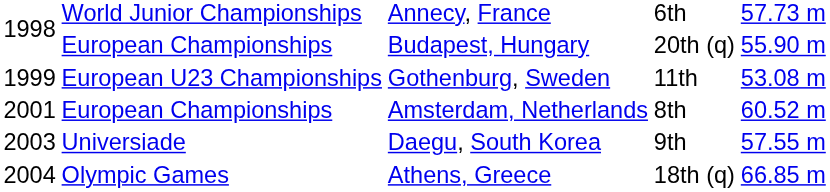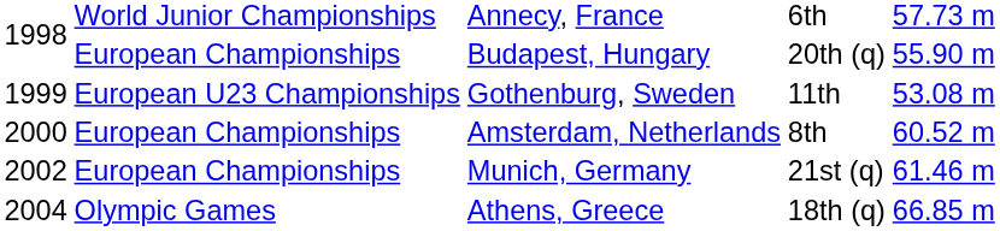 <table>
 <tr>
 <td rowspan=2>1998</td>
 <td><a href='#'>World Junior Championships</a></td>
 <td><a href='#'>Annecy</a>, <a href='#'>France</a></td>
 <td>6th</td>
 <td><a href='#'>57.73 m</a></td>
 </tr>
 <tr>
 <td><a href='#'>European Championships</a></td>
 <td><a href='#'>Budapest, Hungary</a></td>
 <td>20th (q)</td>
 <td><a href='#'>55.90 m</a></td>
 </tr>
 <tr>
 <td>1999</td>
 <td><a href='#'>European U23 Championships</a></td>
 <td><a href='#'>Gothenburg</a>, <a href='#'>Sweden</a></td>
 <td>11th</td>
 <td><a href='#'>53.08 m</a></td>
 </tr>
 <tr>
-<td>2001</td>
+<td>2000</td>
 <td><a href='#'>European Championships</a></td>
 <td><a href='#'>Amsterdam, Netherlands</a></td>
 <td>8th</td>
 <td><a href='#'>60.52 m</a></td>
 </tr>
 <tr>
-<td>2003</td>
-<td><a href='#'>Universiade</a></td>
-<td><a href='#'>Daegu</a>, <a href='#'>South Korea</a></td>
-<td>9th</td>
-<td><a href='#'>57.55 m</a></td>
+<td>2002</td>
+<td><a href='#'>European Championships</a></td>
+<td><a href='#'>Munich, Germany</a></td>
+<td>21st (q)</td>
+<td><a href='#'>61.46 m</a></td>
 </tr>
 <tr>
 <td>2004</td>
 <td><a href='#'>Olympic Games</a></td>
 <td><a href='#'>Athens, Greece</a></td>
 <td>18th (q)</td>
 <td><a href='#'>66.85 m</a></td>
 </tr>
 </table>
